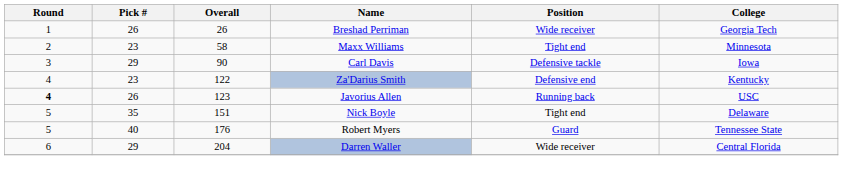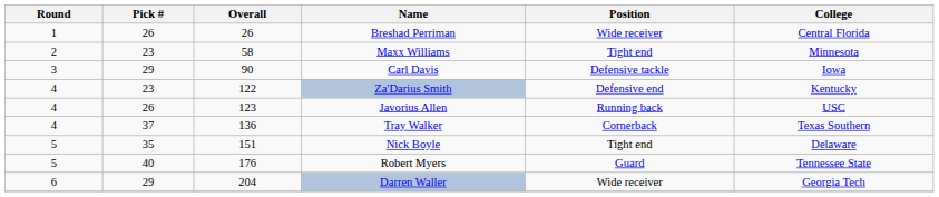 <table class="wikitable sortable sortable" style="width: 100%; text-align:center">
 <tr>
 <th>Round</th>
 <th>Pick #</th>
 <th>Overall</th>
 <th>Name</th>
 <th>Position</th>
 <th>College</th>
 </tr>
 <tr>
 <td>1</td>
 <td>26</td>
 <td>26</td>
 <td><a href='#'>Breshad Perriman</a></td>
 <td><a href='#'>Wide receiver</a></td>
-<td><a href='#'>Georgia Tech</a></td>
+<td><a href='#'>Central Florida</a></td>
 </tr>
 <tr>
 <td>2</td>
 <td>23</td>
 <td>58</td>
 <td><a href='#'>Maxx Williams</a></td>
 <td><a href='#'>Tight end</a></td>
 <td><a href='#'>Minnesota</a></td>
 </tr>
 <tr>
 <td>3</td>
 <td>29</td>
 <td>90</td>
 <td><a href='#'>Carl Davis</a></td>
 <td><a href='#'>Defensive tackle</a></td>
 <td><a href='#'>Iowa</a></td>
 </tr>
 <tr>
 <td>4</td>
 <td>23</td>
 <td>122</td>
 <td style="background:lightsteelblue;"><a href='#'>Za'Darius Smith</a></td>
 <td><a href='#'>Defensive end</a></td>
 <td><a href='#'>Kentucky</a></td>
 </tr>
 <tr>
-<td><strong>4</strong></td>
+<td>4</td>
 <td>26</td>
 <td>123</td>
 <td><a href='#'>Javorius Allen</a></td>
 <td><a href='#'>Running back</a></td>
 <td><a href='#'>USC</a></td>
+</tr>
+<tr>
+<td>4</td>
+<td>37</td>
+<td>136</td>
+<td><a href='#'>Tray Walker</a></td>
+<td><a href='#'>Cornerback</a></td>
+<td><a href='#'>Texas Southern</a></td>
 </tr>
 <tr>
 <td>5</td>
 <td>35</td>
 <td>151</td>
 <td><a href='#'>Nick Boyle</a></td>
 <td>Tight end</td>
 <td><a href='#'>Delaware</a></td>
 </tr>
 <tr>
 <td>5</td>
 <td>40</td>
 <td>176</td>
 <td>Robert Myers</td>
 <td><a href='#'>Guard</a></td>
 <td><a href='#'>Tennessee State</a></td>
 </tr>
 <tr>
 <td>6</td>
 <td>29</td>
 <td>204</td>
 <td style="background:lightsteelblue;"><a href='#'>Darren Waller</a></td>
 <td>Wide receiver</td>
-<td><a href='#'>Central Florida</a></td>
+<td><a href='#'>Georgia Tech</a></td>
 </tr>
 <tr>
 </tr>
 </table>
